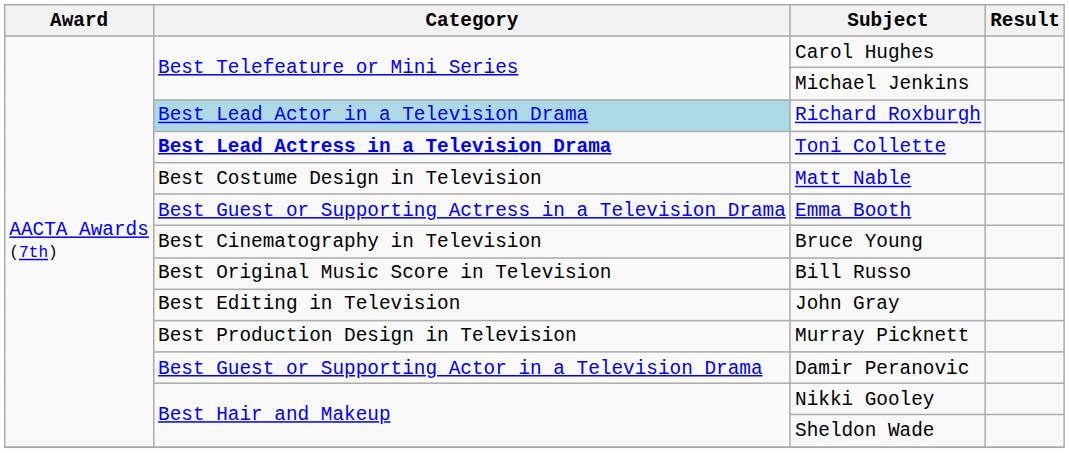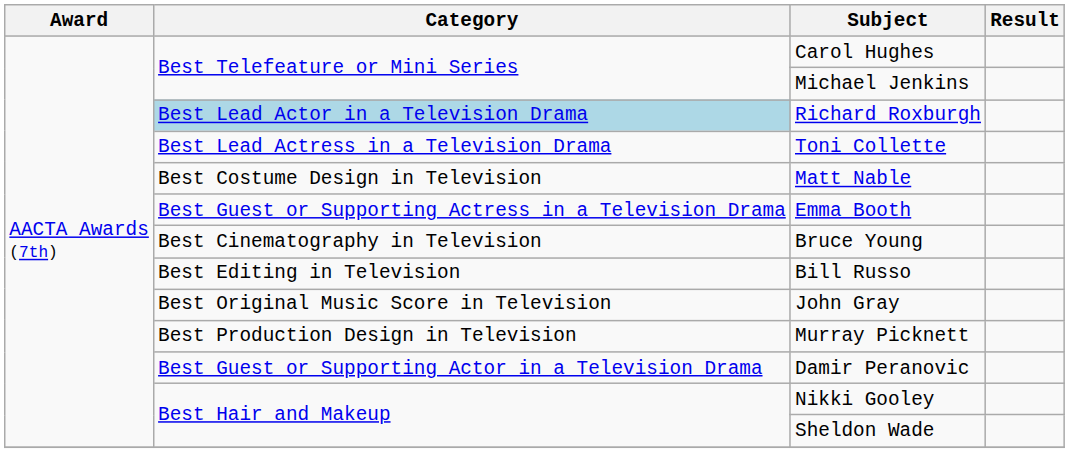 <table class="wikitable">
 <tr>
 <th>Award</th>
 <th>Category</th>
 <th>Subject</th>
 <th>Result</th>
 </tr>
 <tr>
 <td rowspan=13><a href='#'>AACTA Awards</a><br><small>(<a href='#'>7th</a>)</small></td>
 <td rowspan=2><a href='#'>Best Telefeature or Mini Series</a></td>
 <td>Carol Hughes</td>
 <td></td>
 </tr>
 <tr>
 <td>Michael Jenkins</td>
 <td></td>
 </tr>
 <tr>
 <td style="background: lightblue;"><a href='#'>Best Lead Actor in a Television Drama</a></td>
 <td><a href='#'>Richard Roxburgh</a></td>
 <td></td>
 </tr>
 <tr>
-<td><strong><a href='#'>Best Lead Actress in a Television Drama</a></strong></td>
+<td><a href='#'>Best Lead Actress in a Television Drama</a></td>
 <td><a href='#'>Toni Collette</a></td>
 <td></td>
 </tr>
 <tr>
 <td>Best Costume Design in Television</td>
 <td><a href='#'>Matt Nable</a></td>
 <td></td>
 </tr>
 <tr>
 <td><a href='#'>Best Guest or Supporting Actress in a Television Drama</a></td>
 <td><a href='#'>Emma Booth</a></td>
 <td></td>
 </tr>
 <tr>
 <td>Best Cinematography in Television</td>
 <td>Bruce Young</td>
 <td></td>
 </tr>
 <tr>
-<td>Best Original Music Score in Television</td>
+<td>Best Editing in Television</td>
 <td>Bill Russo</td>
 <td></td>
 </tr>
 <tr>
-<td>Best Editing in Television</td>
+<td>Best Original Music Score in Television</td>
 <td>John Gray</td>
 <td></td>
 </tr>
 <tr>
 <td>Best Production Design in Television</td>
 <td>Murray Picknett</td>
 <td></td>
 </tr>
 <tr>
 <td><a href='#'>Best Guest or Supporting Actor in a Television Drama</a></td>
 <td>Damir Peranovic</td>
 <td></td>
 </tr>
 <tr>
 <td rowspan=2><a href='#'>Best Hair and Makeup</a></td>
 <td>Nikki Gooley</td>
 <td></td>
 </tr>
 <tr>
 <td>Sheldon Wade</td>
 <td></td>
 </tr>
 <tr>
 </tr>
 </table>
